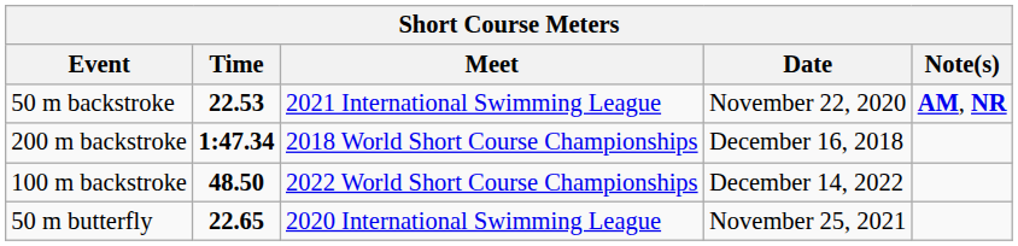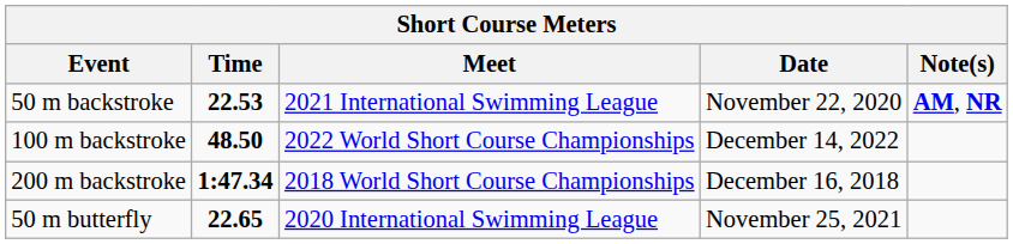 <table class="wikitable">
 <tr style="background:#eee;">
 <th colspan="5">Short Course Meters</th>
 </tr>
 <tr style="background:#eee;">
 <th>Event</th>
 <th>Time</th>
 <th>Meet</th>
 <th>Date</th>
 <th>Note(s)</th>
 </tr>
 <tr>
 <td>50 m backstroke</td>
 <td style="text-align:center;"><strong>22.53</strong></td>
 <td><a href='#'>2021 International Swimming League</a></td>
 <td>November 22, 2020</td>
 <td><strong><a href='#'>AM</a></strong>, <strong><a href='#'>NR</a></strong></td>
 </tr>
 <tr>
+<td>100 m backstroke</td>
+<td style="text-align:center;"><strong>48.50</strong></td>
+<td><a href='#'>2022 World Short Course Championships</a></td>
+<td>December 14, 2022</td>
+<td></td>
+</tr>
+<tr>
 <td>200 m backstroke</td>
 <td style="text-align:center;"><strong>1:47.34</strong></td>
 <td><a href='#'>2018 World Short Course Championships</a></td>
 <td>December 16, 2018</td>
-<td></td>
-</tr>
-<tr>
-<td>100 m backstroke</td>
-<td style="text-align:center;"><strong>48.50</strong></td>
-<td><a href='#'>2022 World Short Course Championships</a></td>
-<td>December 14, 2022</td>
 <td></td>
 </tr>
 <tr>
 <td>50 m butterfly</td>
 <td style="text-align:center;"><strong>22.65</strong></td>
 <td><a href='#'>2020 International Swimming League</a></td>
 <td>November 25, 2021</td>
 <td></td>
 </tr>
 </table>
